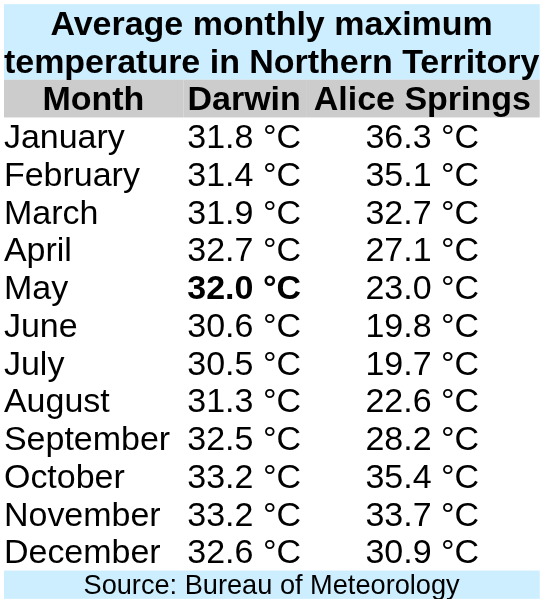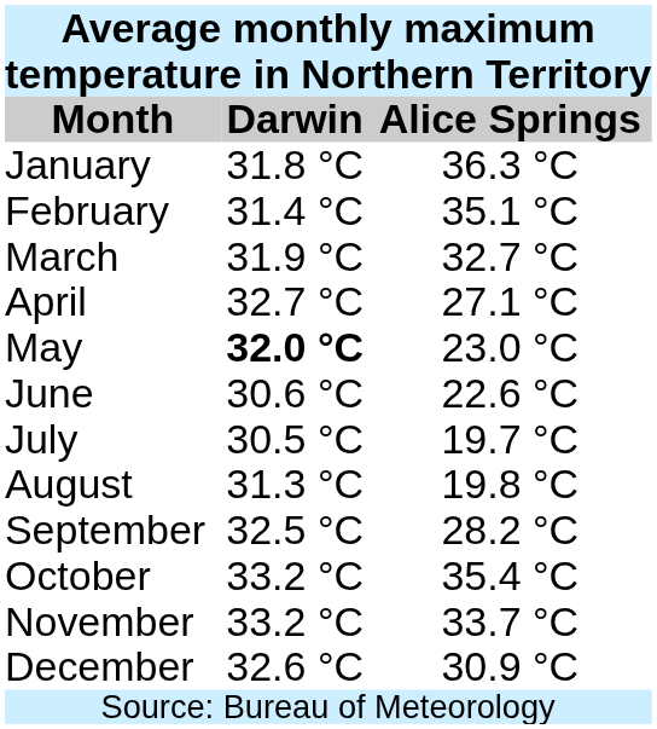 <table class="toccolours" cellpadding="0" cellspacing="0" style="float:right; margin-right:.5em; margin-left:.50em; margin-top:.4em; font-size:90%;">
 <tr>
 <td colspan="5"  style="background:#cef; text-align:center;"><strong>Average monthly maximum<br>temperature in Northern Territory</strong></td>
 </tr>
 <tr style="background:#ccc; vertical-align:top;">
 <th>Month</th>
 <th>Darwin</th>
 <th>Alice Springs</th>
 </tr>
 <tr>
 <td style="text-align:left;">January</td>
 <td style="text-align:center;">31.8 °C</td>
 <td style="text-align:center;">36.3 °C</td>
 </tr>
 <tr>
 <td style="text-align:left;">February</td>
 <td style="text-align:center;">31.4 °C</td>
 <td style="text-align:center;">35.1 °C</td>
 </tr>
 <tr>
 <td style="text-align:left;">March</td>
 <td style="text-align:center;">31.9 °C</td>
 <td style="text-align:center;">32.7 °C</td>
 </tr>
 <tr>
 <td style="text-align:left;">April</td>
 <td style="text-align:center;">32.7 °C</td>
 <td style="text-align:center;">27.1 °C</td>
 </tr>
 <tr>
 <td style="text-align:left;">May</td>
 <td style="text-align:center;"><strong>32.0 °C</strong></td>
 <td style="text-align:center;">23.0 °C</td>
 </tr>
 <tr>
 <td style="text-align:left;">June</td>
 <td style="text-align:center;">30.6 °C</td>
-<td style="text-align:center;">19.8 °C</td>
+<td style="text-align:center;">22.6 °C</td>
 </tr>
 <tr>
 <td style="text-align:left;">July</td>
 <td style="text-align:center;">30.5 °C</td>
 <td style="text-align:center;">19.7 °C</td>
 </tr>
 <tr>
 <td style="text-align:left;">August</td>
 <td style="text-align:center;">31.3 °C</td>
-<td style="text-align:center;">22.6 °C</td>
+<td style="text-align:center;">19.8 °C</td>
 </tr>
 <tr>
 <td style="text-align:left;">September</td>
 <td style="text-align:center;">32.5 °C</td>
 <td style="text-align:center;">28.2 °C</td>
 </tr>
 <tr>
 <td style="text-align:left;">October</td>
 <td style="text-align:center;">33.2 °C</td>
 <td style="text-align:center;">35.4 °C</td>
 </tr>
 <tr>
 <td style="text-align:left;">November</td>
 <td style="text-align:center;">33.2 °C</td>
 <td style="text-align:center;">33.7 °C</td>
 </tr>
 <tr>
 <td style="text-align:left;">December</td>
 <td style="text-align:center;">32.6 °C</td>
 <td style="text-align:center;">30.9 °C</td>
 </tr>
 <tr>
 <td colspan="5"  style="font-size:80%; background:#cef; text-align:center;">Source: Bureau of Meteorology</td>
 </tr>
 </table>
